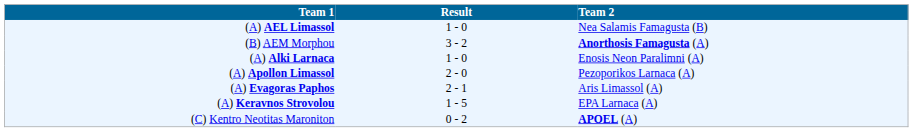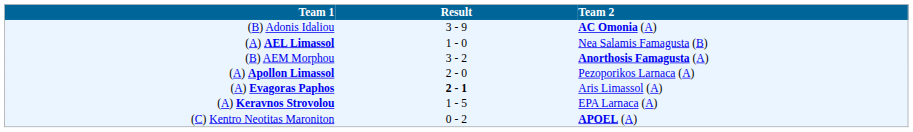 <table cellspacing="0" style="background: #EBF5FF; border: 1px #aaa solid; border-collapse: collapse; font-size: 95%;" width=60%>
 <tr bgcolor=#006699 style="color:white;">
 <th width=30% align="right">Team 1</th>
 <th width=22% align="center">Result</th>
 <th width=30% align="left">Team 2</th>
+</tr>
+<tr>
+<td align=right>(<a href='#'>B</a>) <a href='#'>Adonis Idaliou</a></td>
+<td align=center>3 - 9</td>
+<td align=left><strong><a href='#'>AC Omonia</a></strong> (<a href='#'>A</a>)</td>
 </tr>
 <tr>
 <td align=right>(<a href='#'>A</a>) <strong><a href='#'>AEL Limassol</a></strong></td>
 <td align=center>1 - 0</td>
 <td align=left><a href='#'>Nea Salamis Famagusta</a> (<a href='#'>B</a>)</td>
 </tr>
 <tr>
 <td align=right>(<a href='#'>B</a>) <a href='#'>AEM Morphou</a></td>
 <td align=center>3 - 2</td>
 <td align=left><strong><a href='#'>Anorthosis Famagusta</a></strong> (<a href='#'>A</a>)</td>
 </tr>
 <tr>
-<td align=right>(<a href='#'>A</a>) <strong><a href='#'>Alki Larnaca</a></strong></td>
-<td align=center>1 - 0</td>
-<td align=left><a href='#'>Enosis Neon Paralimni</a> (<a href='#'>A</a>)</td>
-</tr>
-<tr>
 <td align=right>(<a href='#'>A</a>) <strong><a href='#'>Apollon Limassol</a></strong></td>
 <td align=center>2 - 0</td>
 <td align=left><a href='#'>Pezoporikos Larnaca</a> (<a href='#'>A</a>)</td>
 </tr>
 <tr>
 <td align=right>(<a href='#'>A</a>) <strong><a href='#'>Evagoras Paphos</a></strong></td>
-<td align=center>2 - 1</td>
+<td align=center><strong>2 - 1</strong></td>
 <td align=left><a href='#'>Aris Limassol</a> (<a href='#'>A</a>)</td>
 </tr>
 <tr>
 <td align=right>(<a href='#'>A</a>) <strong><a href='#'>Keravnos Strovolou</a></strong></td>
 <td align=center>1 - 5</td>
 <td align=left><a href='#'>EPA Larnaca</a> (<a href='#'>A</a>)</td>
 </tr>
 <tr>
 <td align=right>(<a href='#'>C</a>) <a href='#'>Kentro Neotitas Maroniton</a></td>
 <td align=center>0 - 2</td>
 <td align=left><strong><a href='#'>APOEL</a></strong> (<a href='#'>A</a>)</td>
 </tr>
 <tr>
 </tr>
 </table>
